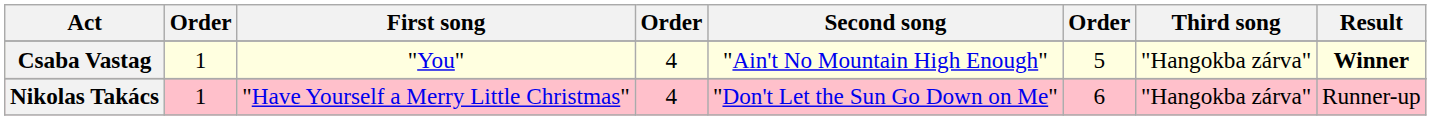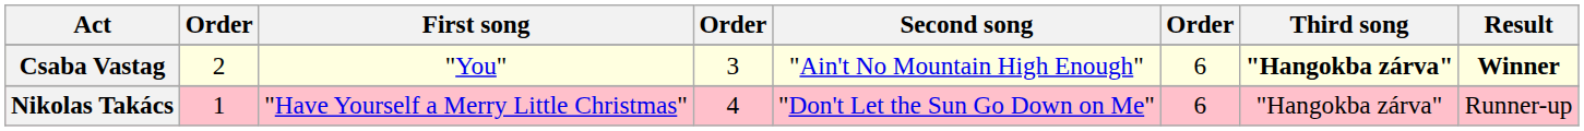 <table class="wikitable" style="text-align:center;">
 <tr>
 <th scope="col">Act</th>
 <th scope="col">Order</th>
 <th scope="col">First song</th>
 <th scope="col">Order</th>
 <th scope="col">Second song</th>
 <th scope="col">Order</th>
 <th scope="col">Third song</th>
 <th scope="col">Result</th>
 </tr>
 <tr>
 </tr>
 <tr bgcolor="lightyellow">
 <th scope="row">Csaba Vastag</th>
-<td>1</td>
+<td>2</td>
 <td>"<a href='#'>You</a>"</td>
-<td>4</td>
+<td>3</td>
 <td>"<a href='#'>Ain't No Mountain High Enough</a>"</td>
-<td>5</td>
-<td>"Hangokba zárva"</td>
+<td>6</td>
+<td><strong>"Hangokba zárva"</strong></td>
 <td><strong>Winner</strong></td>
 </tr>
 <tr>
 </tr>
 <tr bgcolor="pink">
 <th scope="row">Nikolas Takács</th>
 <td>1</td>
 <td>"<a href='#'>Have Yourself a Merry Little Christmas</a>"</td>
 <td>4</td>
 <td>"<a href='#'>Don't Let the Sun Go Down on Me</a>"</td>
 <td>6</td>
 <td>"Hangokba zárva"</td>
 <td>Runner-up</td>
 </tr>
 </table>
